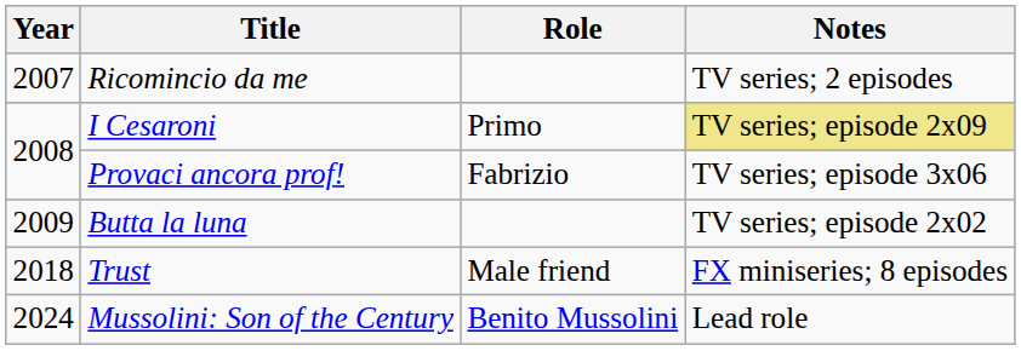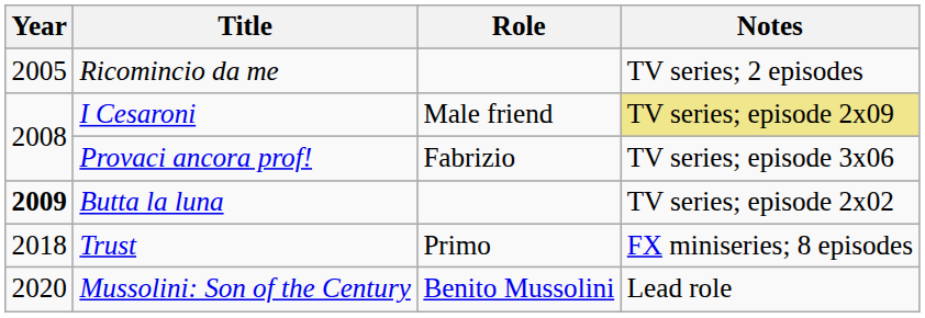 <table class="wikitable sortable">
 <tr>
 <th>Year</th>
 <th>Title</th>
 <th>Role</th>
 <th class="unsortable">Notes</th>
 </tr>
 <tr>
-<td>2007</td>
+<td>2005</td>
 <td><em>Ricomincio da me</em></td>
 <td></td>
 <td>TV series; 2 episodes</td>
 </tr>
 <tr>
 <td rowspan="2">2008</td>
 <td><em><a href='#'>I Cesaroni</a></em></td>
-<td>Primo</td>
+<td>Male friend</td>
 <td style="background: khaki;">TV series; episode 2x09</td>
 </tr>
 <tr>
 <td><em><a href='#'>Provaci ancora prof!</a></em></td>
 <td>Fabrizio</td>
 <td>TV series; episode 3x06</td>
 </tr>
 <tr>
-<td>2009</td>
+<td><strong>2009</strong></td>
 <td><em><a href='#'>Butta la luna</a></em></td>
 <td></td>
 <td>TV series; episode 2x02</td>
 </tr>
 <tr>
 <td>2018</td>
 <td><em><a href='#'>Trust</a></em></td>
-<td>Male friend</td>
+<td>Primo</td>
 <td><a href='#'>FX</a> miniseries; 8 episodes</td>
 </tr>
 <tr>
-<td>2024</td>
+<td>2020</td>
 <td><em><a href='#'>Mussolini: Son of the Century</a></em></td>
 <td><a href='#'>Benito Mussolini</a></td>
 <td>Lead role</td>
 </tr>
 </table>
